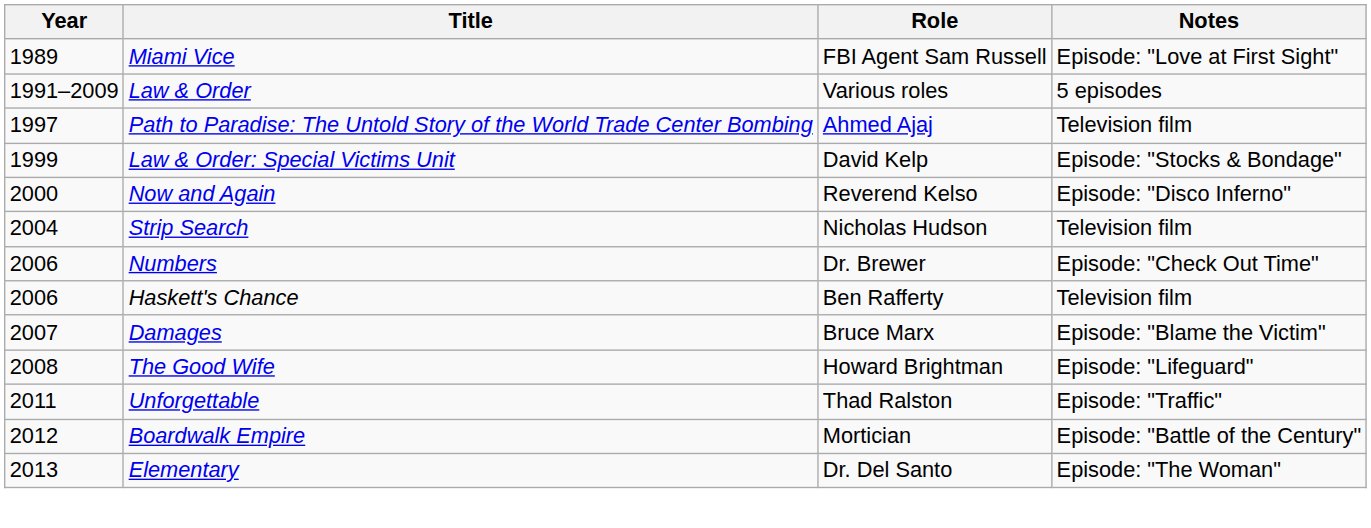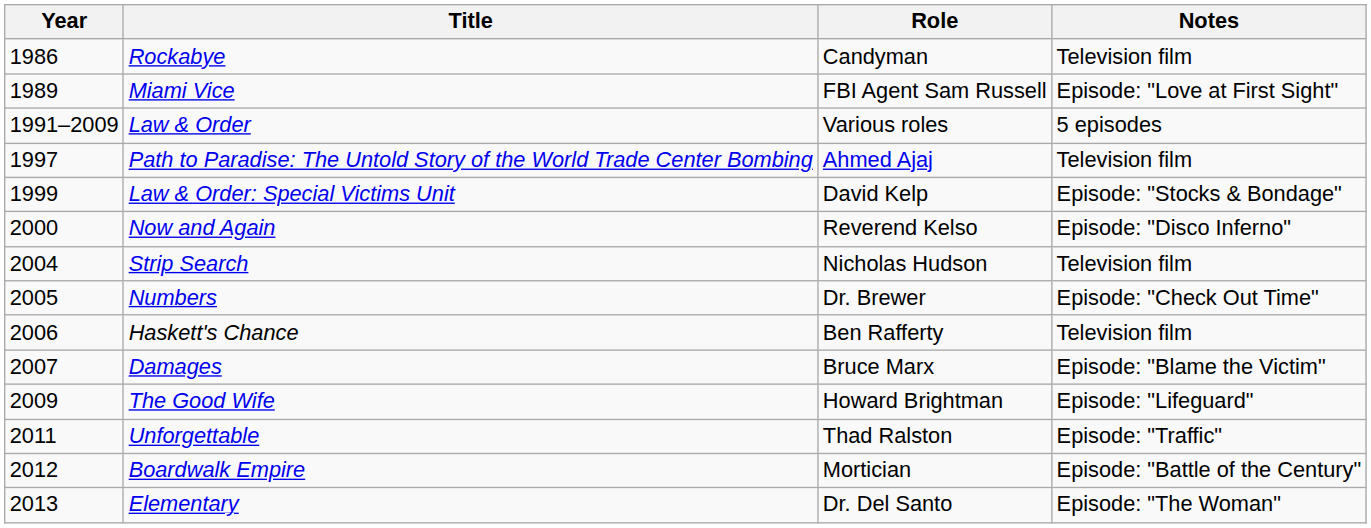 <table class="wikitable sortable">
 <tr>
 <th>Year</th>
 <th>Title</th>
 <th>Role</th>
 <th>Notes</th>
+</tr>
+<tr>
+<td>1986</td>
+<td><a href='#'><em>Rockabye</em></a></td>
+<td>Candyman</td>
+<td>Television film</td>
 </tr>
 <tr>
 <td>1989</td>
 <td><em><a href='#'>Miami Vice</a></em></td>
 <td>FBI Agent Sam Russell</td>
 <td>Episode: "Love at First Sight"</td>
 </tr>
 <tr>
 <td>1991–2009</td>
 <td><em><a href='#'>Law & Order</a></em></td>
 <td>Various roles</td>
 <td>5 episodes</td>
 </tr>
 <tr>
 <td>1997</td>
 <td><em><a href='#'>Path to Paradise: The Untold Story of the World Trade Center Bombing</a></em></td>
 <td><a href='#'>Ahmed Ajaj</a></td>
 <td>Television film</td>
 </tr>
 <tr>
 <td>1999</td>
 <td><em><a href='#'>Law & Order: Special Victims Unit</a></em></td>
 <td>David Kelp</td>
 <td>Episode: "Stocks & Bondage"</td>
 </tr>
 <tr>
 <td>2000</td>
 <td><em><a href='#'>Now and Again</a></em></td>
 <td>Reverend Kelso</td>
 <td>Episode: "Disco Inferno"</td>
 </tr>
 <tr>
 <td>2004</td>
 <td><a href='#'><em>Strip Search</em></a></td>
 <td>Nicholas Hudson</td>
 <td>Television film</td>
 </tr>
 <tr>
-<td>2006</td>
+<td>2005</td>
 <td><a href='#'><em>Numbers</em></a></td>
 <td>Dr. Brewer</td>
 <td>Episode: "Check Out Time"</td>
 </tr>
 <tr>
 <td>2006</td>
 <td><em>Haskett's Chance</em></td>
 <td>Ben Rafferty</td>
 <td>Television film</td>
 </tr>
 <tr>
 <td>2007</td>
 <td><a href='#'><em>Damages</em></a></td>
 <td>Bruce Marx</td>
 <td>Episode: "Blame the Victim"</td>
 </tr>
 <tr>
-<td>2008</td>
+<td>2009</td>
 <td><em><a href='#'>The Good Wife</a></em></td>
 <td>Howard Brightman</td>
 <td>Episode: "Lifeguard"</td>
 </tr>
 <tr>
 <td>2011</td>
 <td><a href='#'><em>Unforgettable</em></a></td>
 <td>Thad Ralston</td>
 <td>Episode: "Traffic"</td>
 </tr>
 <tr>
 <td>2012</td>
 <td><em><a href='#'>Boardwalk Empire</a></em></td>
 <td>Mortician</td>
 <td>Episode: "Battle of the Century"</td>
 </tr>
 <tr>
 <td>2013</td>
 <td><a href='#'><em>Elementary</em></a></td>
 <td>Dr. Del Santo</td>
 <td>Episode: "The Woman"</td>
 </tr>
 </table>
